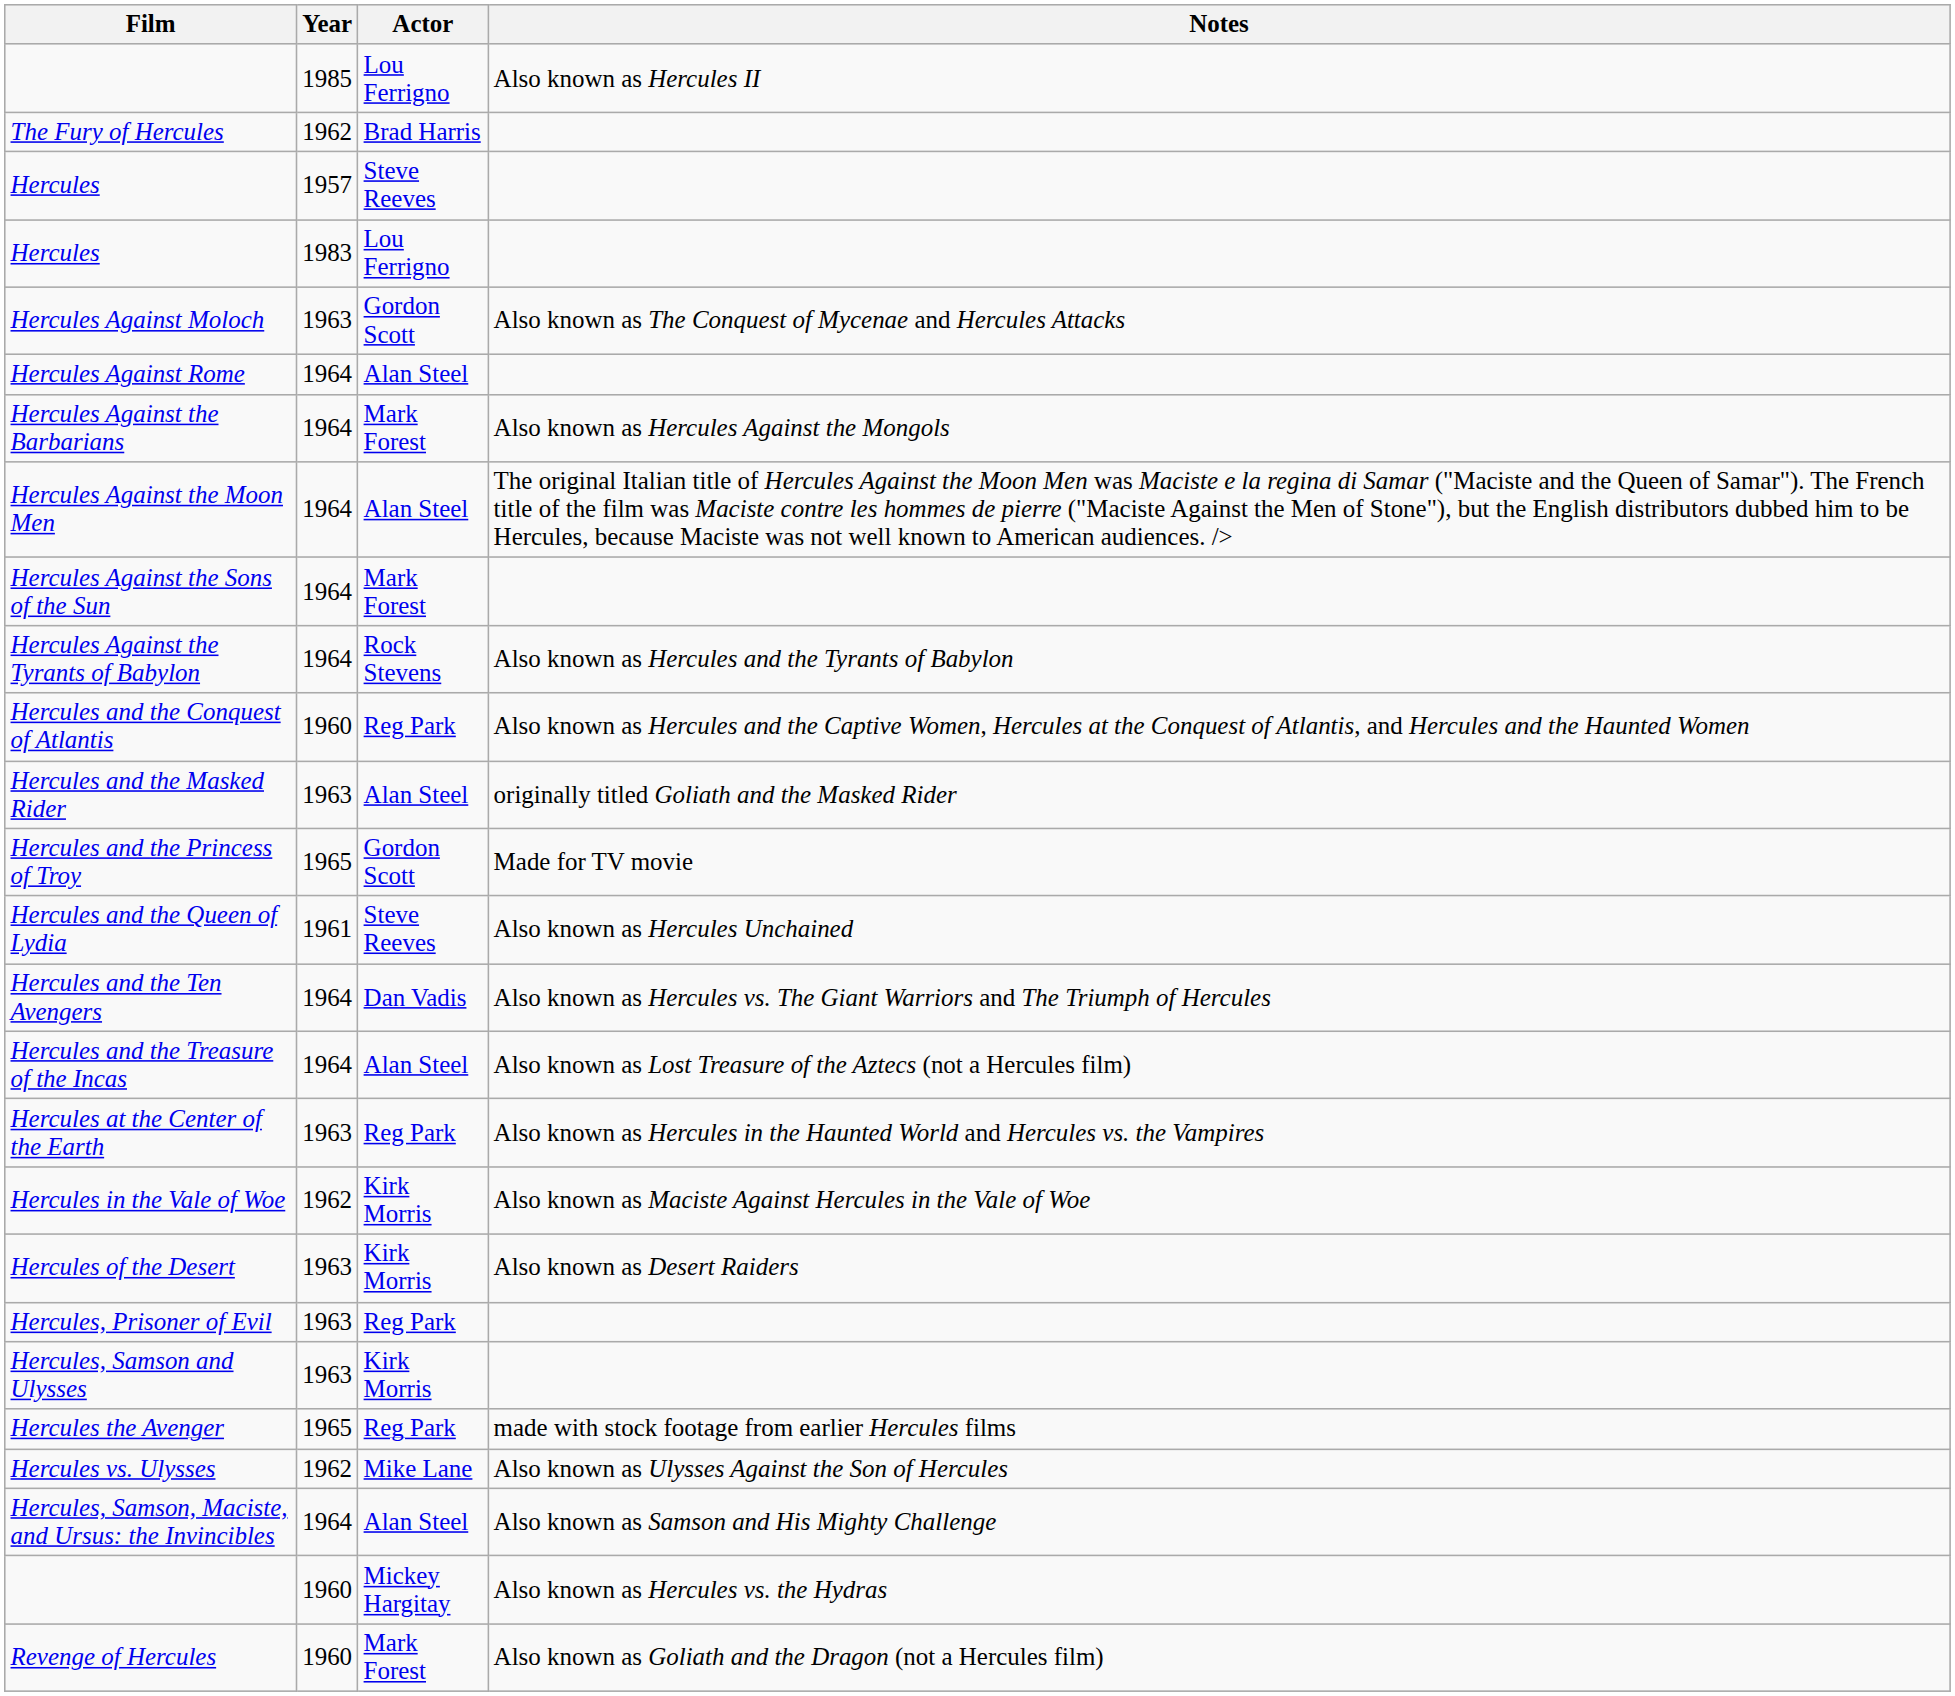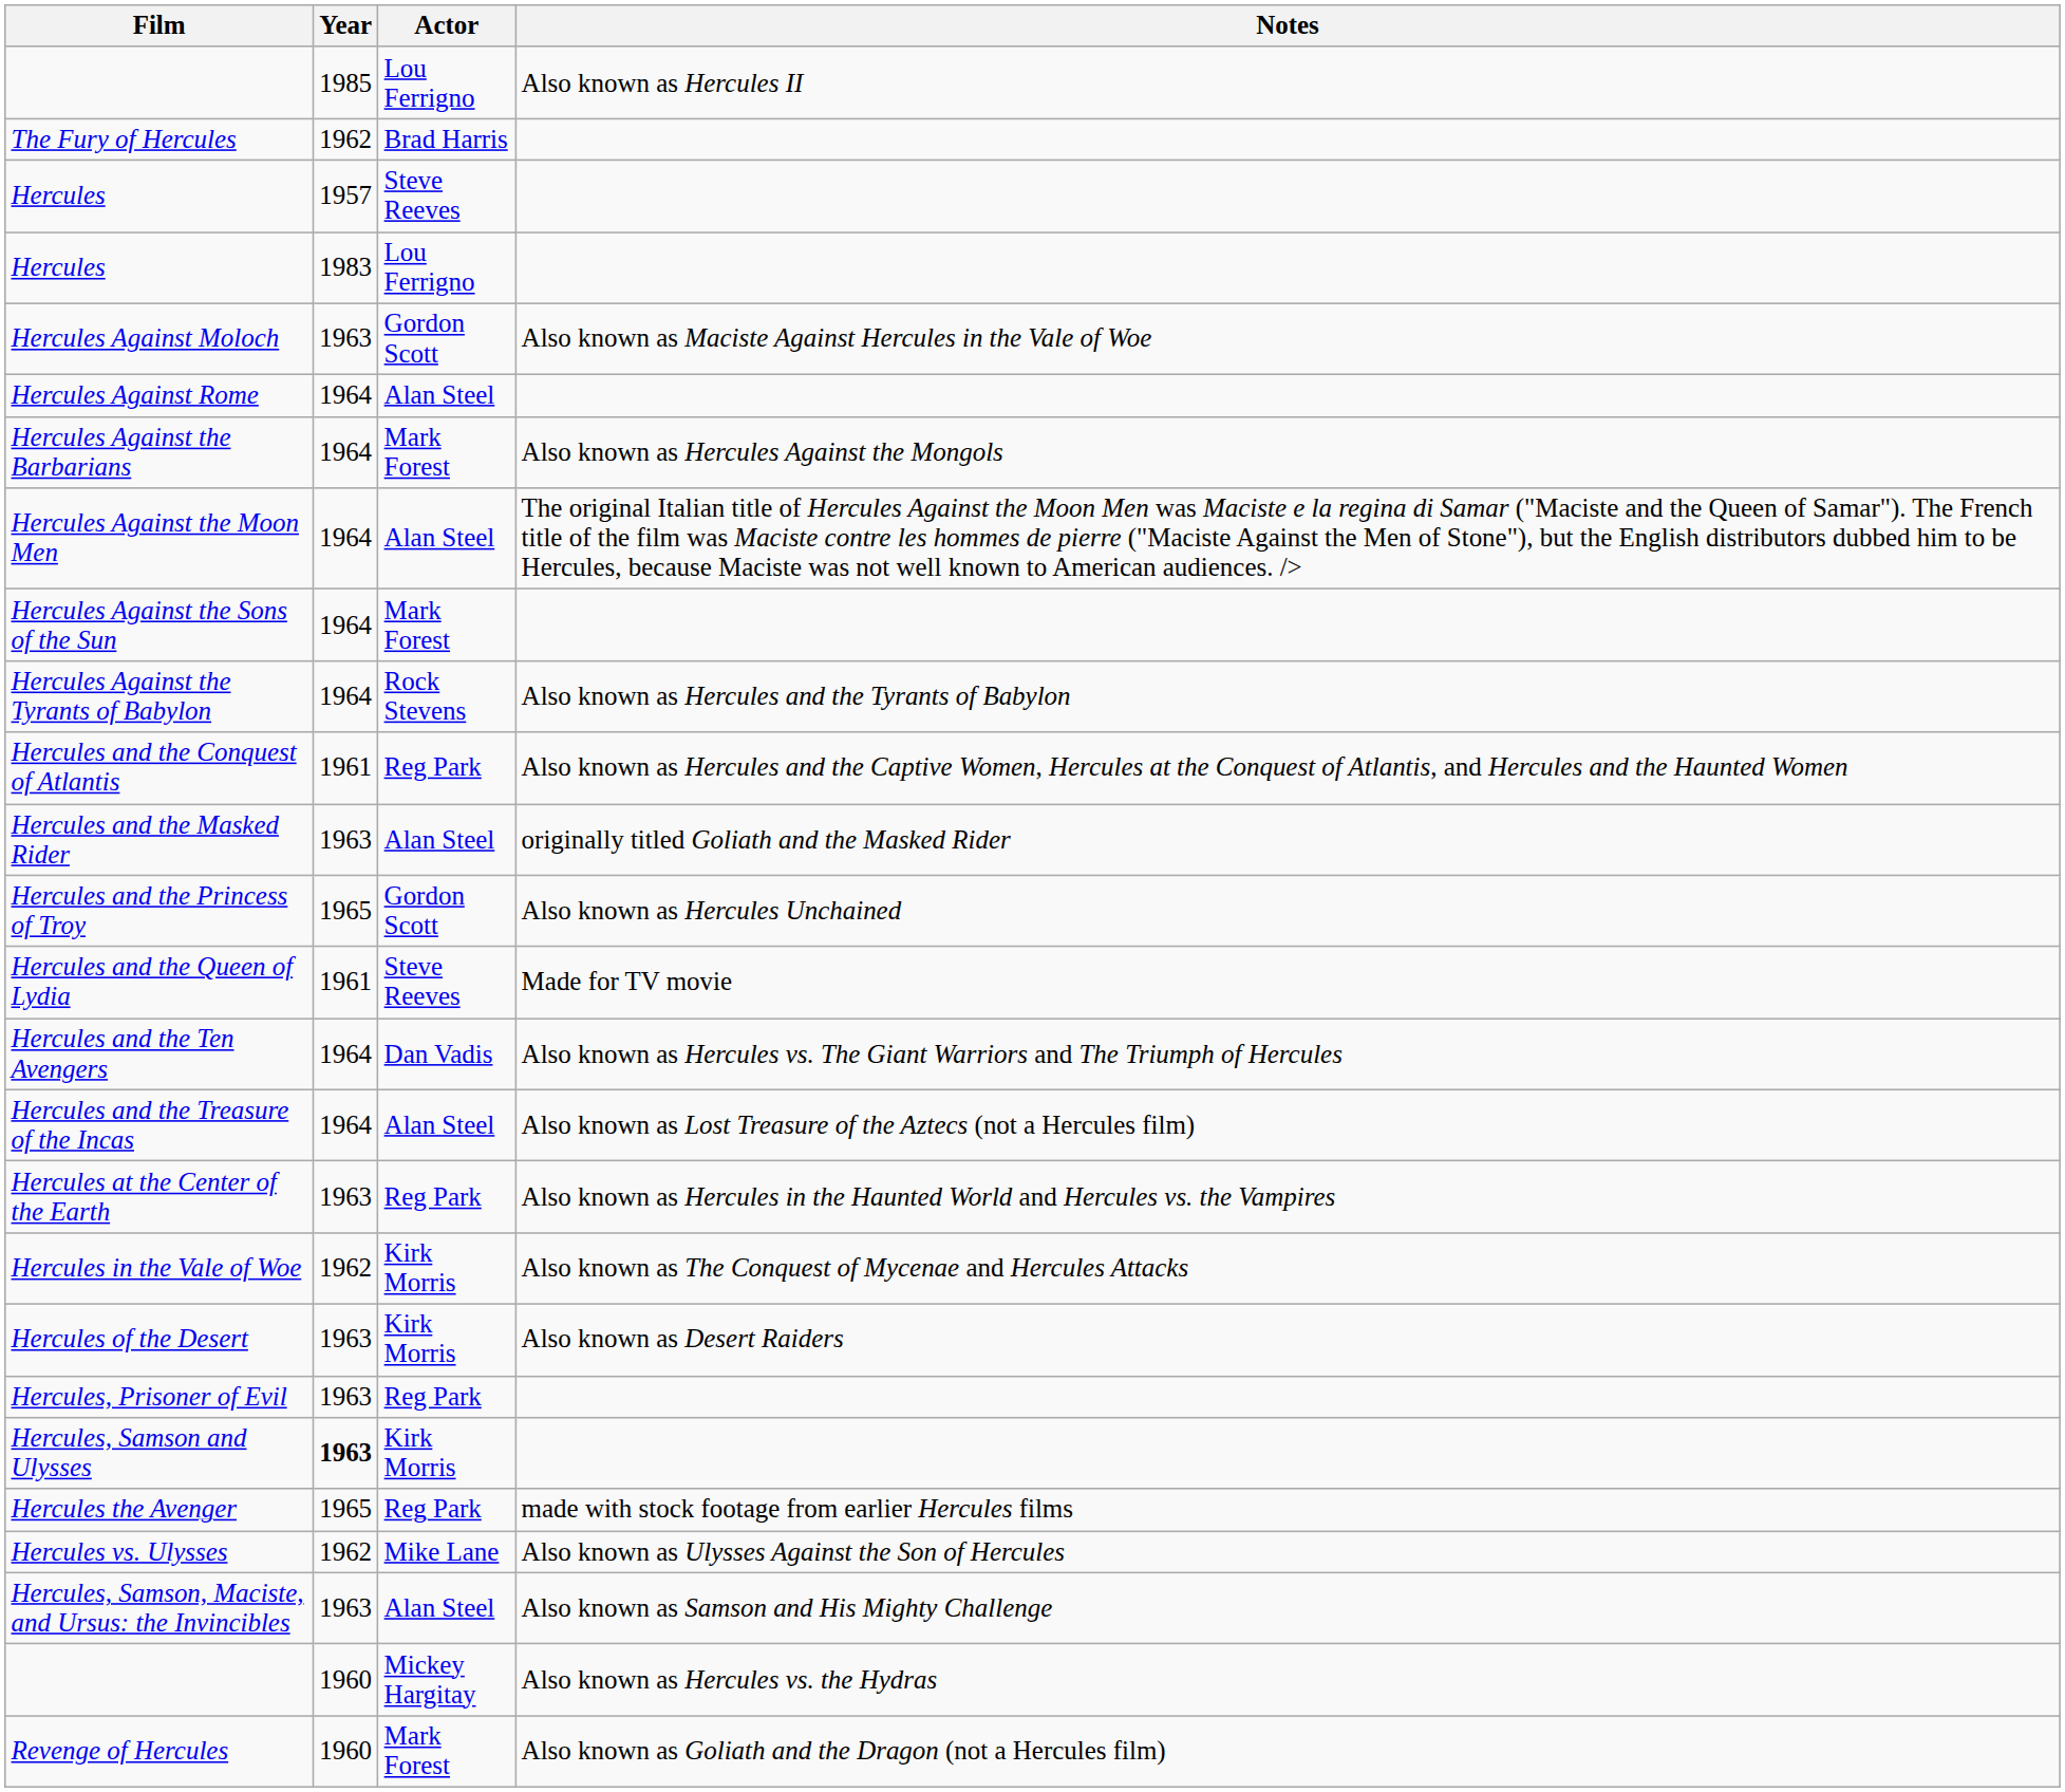 <table class="wikitable sortable" border="1">
 <tr>
 <th scope="col">Film</th>
 <th scope="col">Year</th>
 <th scope="col">Actor</th>
 <th scope "col" class="unsortable">Notes</th>
 </tr>
 <tr>
 <td><em></em></td>
 <td>1985</td>
 <td><a href='#'>Lou Ferrigno</a></td>
 <td>Also known as <em>Hercules II</em></td>
 </tr>
 <tr>
 <td><em><a href='#'>The Fury of Hercules</a></em></td>
 <td>1962</td>
 <td><a href='#'>Brad Harris</a></td>
 <td></td>
 </tr>
 <tr>
 <td><em><a href='#'>Hercules</a></em></td>
 <td>1957</td>
 <td><a href='#'>Steve Reeves</a></td>
 <td></td>
 </tr>
 <tr>
 <td><em><a href='#'>Hercules</a></em></td>
 <td>1983</td>
 <td><a href='#'>Lou Ferrigno</a></td>
 <td></td>
 </tr>
 <tr>
 <td><em><a href='#'>Hercules Against Moloch</a></em></td>
 <td>1963</td>
 <td><a href='#'>Gordon Scott</a></td>
-<td>Also known as <em>The Conquest of Mycenae</em> and <em>Hercules Attacks</em></td>
+<td>Also known as <em>Maciste Against Hercules in the Vale of Woe</em></td>
 </tr>
 <tr>
 <td><em><a href='#'>Hercules Against Rome</a></em></td>
 <td>1964</td>
 <td><a href='#'>Alan Steel</a></td>
 <td></td>
 </tr>
 <tr>
 <td><em><a href='#'>Hercules Against the Barbarians</a></em></td>
 <td>1964</td>
 <td><a href='#'>Mark Forest</a></td>
 <td>Also known as <em>Hercules Against the Mongols</em></td>
 </tr>
 <tr>
 <td><em><a href='#'>Hercules Against the Moon Men</a></em></td>
 <td>1964</td>
 <td><a href='#'>Alan Steel</a></td>
 <td>The original Italian title of <em>Hercules Against the Moon Men</em> was <em>Maciste e la regina di Samar</em> ("Maciste and the Queen of Samar"). The French title of the film was <em>Maciste contre les hommes de pierre</em> ("Maciste Against the Men of Stone"), but the English distributors dubbed him to be Hercules, because Maciste was not well known to American audiences. /></td>
 </tr>
 <tr>
 <td><em><a href='#'>Hercules Against the Sons of the Sun</a></em></td>
 <td>1964</td>
 <td><a href='#'>Mark Forest</a></td>
 <td></td>
 </tr>
 <tr>
 <td><em><a href='#'>Hercules Against the Tyrants of Babylon</a></em></td>
 <td>1964</td>
 <td><a href='#'>Rock Stevens</a></td>
 <td>Also known as <em>Hercules and the Tyrants of Babylon</em></td>
 </tr>
 <tr>
 <td><em><a href='#'>Hercules and the Conquest of Atlantis</a></em></td>
-<td>1960</td>
+<td>1961</td>
 <td><a href='#'>Reg Park</a></td>
 <td>Also known as <em>Hercules and the Captive Women</em>, <em>Hercules at the Conquest of Atlantis</em>, and <em>Hercules and the Haunted Women</em></td>
 </tr>
 <tr>
 <td><em><a href='#'>Hercules and the Masked Rider</a></em></td>
 <td>1963</td>
 <td><a href='#'>Alan Steel</a></td>
 <td>originally titled <em>Goliath and the Masked Rider</em> </td>
 </tr>
 <tr>
 <td><em><a href='#'>Hercules and the Princess of Troy</a></em></td>
 <td>1965</td>
 <td><a href='#'>Gordon Scott</a></td>
-<td>Made for TV movie</td>
+<td>Also known as <em>Hercules Unchained</em></td>
 </tr>
 <tr>
 <td><em><a href='#'>Hercules and the Queen of Lydia</a></em></td>
 <td>1961</td>
 <td><a href='#'>Steve Reeves</a></td>
-<td>Also known as <em>Hercules Unchained</em></td>
+<td>Made for TV movie</td>
 </tr>
 <tr>
 <td><em><a href='#'>Hercules and the Ten Avengers</a></em></td>
 <td>1964</td>
 <td><a href='#'>Dan Vadis</a></td>
 <td>Also known as <em>Hercules vs. The Giant Warriors</em> and <em>The Triumph of Hercules</em></td>
 </tr>
 <tr>
 <td><em><a href='#'>Hercules and the Treasure of the Incas</a></em></td>
 <td>1964</td>
 <td><a href='#'>Alan Steel</a></td>
 <td>Also known as <em>Lost Treasure of the Aztecs</em> (not a Hercules film)</td>
 </tr>
 <tr>
 <td><em><a href='#'>Hercules at the Center of the Earth</a></em></td>
 <td>1963</td>
 <td><a href='#'>Reg Park</a></td>
 <td>Also known as <em>Hercules in the Haunted World</em> and <em>Hercules vs. the Vampires</em></td>
 </tr>
 <tr>
 <td><em><a href='#'>Hercules in the Vale of Woe</a></em></td>
 <td>1962</td>
 <td><a href='#'>Kirk Morris</a></td>
-<td>Also known as <em>Maciste Against Hercules in the Vale of Woe</em></td>
+<td>Also known as <em>The Conquest of Mycenae</em> and <em>Hercules Attacks</em></td>
 </tr>
 <tr>
 <td><em><a href='#'>Hercules of the Desert</a></em></td>
 <td>1963</td>
 <td><a href='#'>Kirk Morris</a></td>
 <td>Also known as <em>Desert Raiders</em></td>
 </tr>
 <tr>
 <td><em><a href='#'>Hercules, Prisoner of Evil</a></em></td>
 <td>1963</td>
 <td><a href='#'>Reg Park</a></td>
 <td></td>
 </tr>
 <tr>
 <td><em><a href='#'>Hercules, Samson and Ulysses</a></em></td>
-<td>1963</td>
+<td><strong>1963</strong></td>
 <td><a href='#'>Kirk Morris</a></td>
 <td></td>
 </tr>
 <tr>
 <td><em><a href='#'>Hercules the Avenger</a></em></td>
 <td>1965</td>
 <td><a href='#'>Reg Park</a></td>
 <td>made with stock footage from earlier <em>Hercules</em> films</td>
 </tr>
 <tr>
 <td><em><a href='#'>Hercules vs. Ulysses</a></em></td>
 <td>1962</td>
 <td><a href='#'>Mike Lane</a></td>
 <td>Also known as <em>Ulysses Against the Son of Hercules</em> </td>
 </tr>
 <tr>
 <td><a href='#'><em>Hercules, Samson, Maciste, and Ursus: the Invincibles</em></a></td>
-<td>1964</td>
+<td>1963</td>
 <td><a href='#'>Alan Steel</a></td>
 <td>Also known as <em>Samson and His Mighty Challenge</em></td>
 </tr>
 <tr>
 <td><em></em></td>
 <td>1960</td>
 <td><a href='#'>Mickey Hargitay</a></td>
 <td>Also known as <em>Hercules vs. the Hydras</em></td>
 </tr>
 <tr>
 <td><a href='#'><em>Revenge of Hercules</em></a></td>
 <td>1960</td>
 <td><a href='#'>Mark Forest</a></td>
 <td>Also known as <em>Goliath and the Dragon</em> (not a Hercules film)</td>
 </tr>
 </table>
